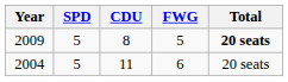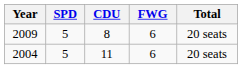 <table class="wikitable" width="300">
 <tr>
 <th>Year</th>
 <th><a href='#'>SPD</a></th>
 <th><a href='#'>CDU</a></th>
 <th><a href='#'>FWG</a></th>
 <th>Total</th>
 </tr>
 <tr align="center">
 <td>2009</td>
 <td>5</td>
 <td>8</td>
-<td>5</td>
-<td><strong>20 seats</strong></td>
+<td>6</td>
+<td>20 seats</td>
 </tr>
 <tr align="center">
 <td>2004</td>
 <td>5</td>
 <td>11</td>
 <td>6</td>
 <td>20 seats</td>
 </tr>
 </table>
